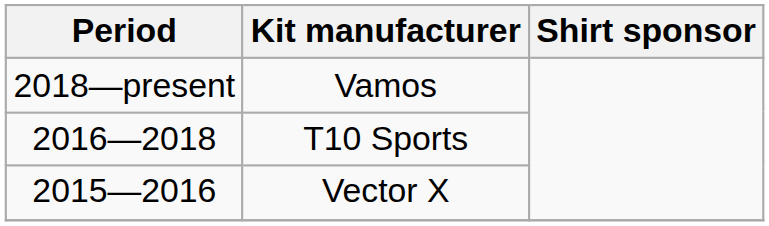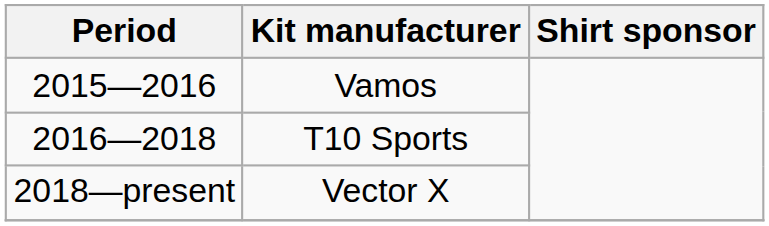 <table class="wikitable" style="text-align:center;margin-left:1em;float:center">
 <tr>
 <th>Period</th>
 <th>Kit manufacturer</th>
 <th>Shirt sponsor</th>
 </tr>
 <tr>
-<td>2018—present</td>
+<td>2015—2016</td>
 <td>Vamos</td>
 <td rowspan=3></td>
 </tr>
 <tr>
 <td>2016—2018</td>
 <td>T10 Sports</td>
 </tr>
 <tr>
-<td>2015—2016</td>
+<td>2018—present</td>
 <td>Vector X</td>
 </tr>
 <tr>
 </tr>
 </table>
